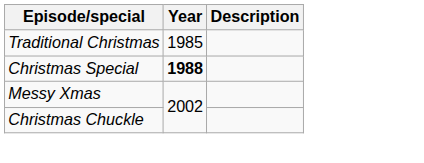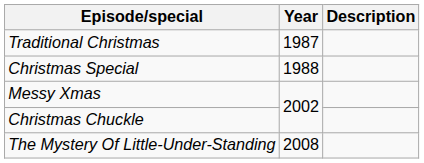 <table class="wikitable sortable">
 <tr>
 <th>Episode/special</th>
 <th>Year</th>
 <th>Description</th>
 </tr>
 <tr>
 <td><em>Traditional Christmas</em></td>
-<td>1985</td>
+<td>1987</td>
 <td></td>
 </tr>
 <tr>
 <td><em>Christmas Special</em></td>
-<td><strong>1988</strong></td>
+<td>1988</td>
 <td></td>
 </tr>
 <tr>
 <td><em>Messy Xmas</em></td>
 <td rowspan="2">2002</td>
 <td></td>
 </tr>
 <tr>
 <td><em>Christmas Chuckle</em></td>
 <td></td>
 </tr>
+<tr>
+<td><em>The Mystery Of Little-Under-Standing</em></td>
+<td>2008</td>
+<td></td>
+</tr>
 </table>
